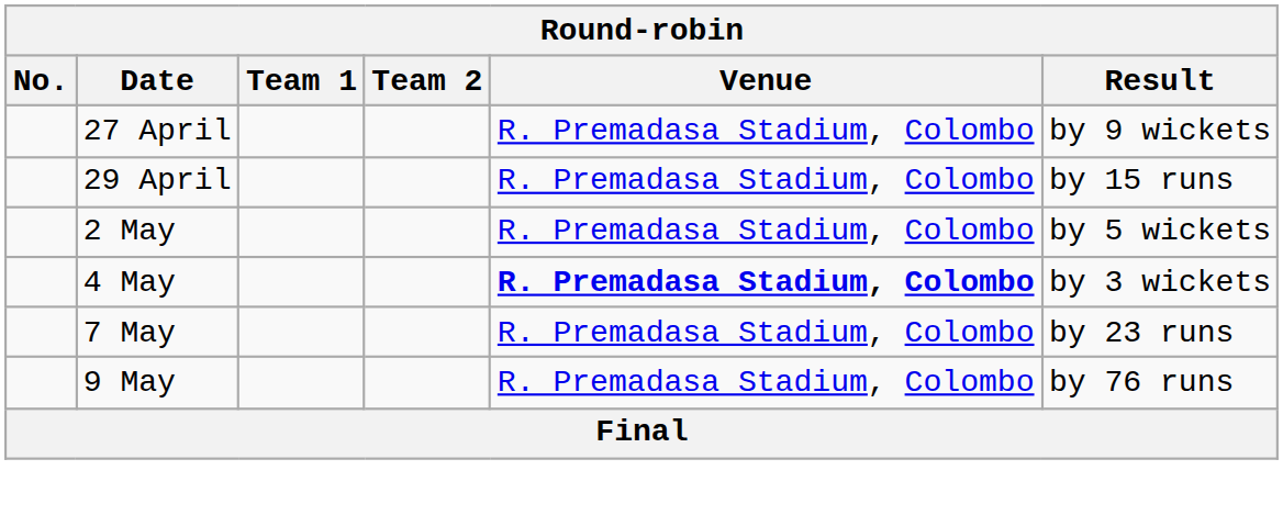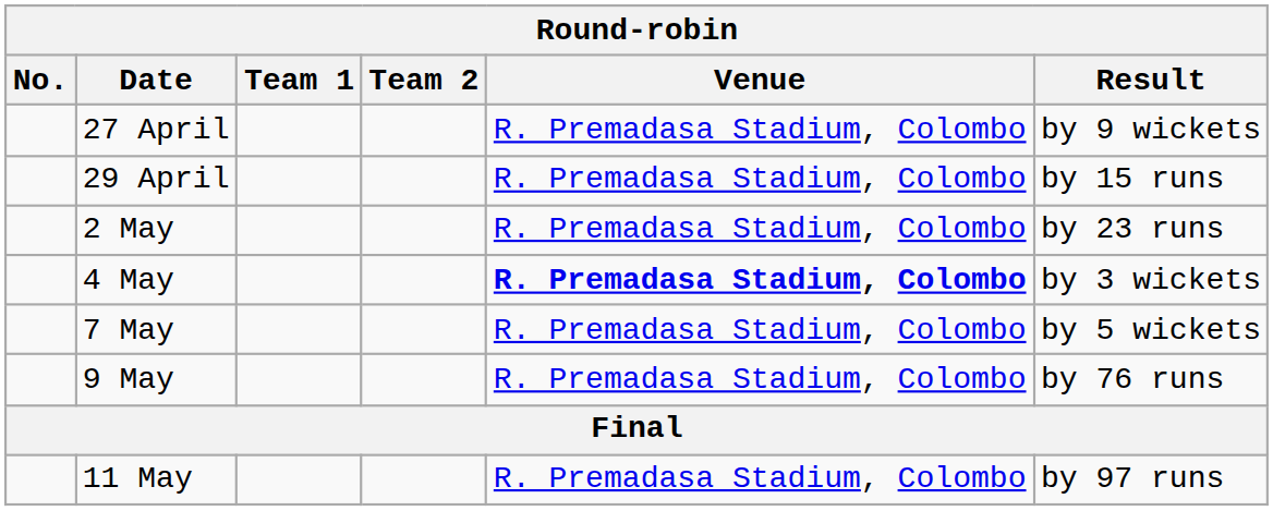 <table class="wikitable">
 <tr>
 <th colspan="6">Round-robin</th>
 </tr>
 <tr>
 <th>No.</th>
 <th>Date</th>
 <th>Team 1</th>
 <th>Team 2</th>
 <th>Venue</th>
 <th>Result</th>
 </tr>
 <tr>
 <td></td>
 <td>27 April</td>
 <td></td>
 <td></td>
 <td><a href='#'>R. Premadasa Stadium</a>, <a href='#'>Colombo</a></td>
 <td> by 9 wickets</td>
 </tr>
 <tr>
 <td></td>
 <td>29 April</td>
 <td></td>
 <td></td>
 <td><a href='#'>R. Premadasa Stadium</a>, <a href='#'>Colombo</a></td>
 <td> by 15 runs</td>
 </tr>
 <tr>
 <td></td>
 <td>2 May</td>
 <td></td>
 <td></td>
 <td><a href='#'>R. Premadasa Stadium</a>, <a href='#'>Colombo</a></td>
-<td> by 5 wickets</td>
+<td> by 23 runs</td>
 </tr>
 <tr>
 <td></td>
 <td>4 May</td>
 <td></td>
 <td></td>
 <td><strong><a href='#'>R. Premadasa Stadium</a>, <a href='#'>Colombo</a></strong></td>
 <td> by 3 wickets</td>
 </tr>
 <tr>
 <td></td>
 <td>7 May</td>
 <td></td>
 <td></td>
 <td><a href='#'>R. Premadasa Stadium</a>, <a href='#'>Colombo</a></td>
-<td> by 23 runs</td>
+<td> by 5 wickets</td>
 </tr>
 <tr>
 <td></td>
 <td>9 May</td>
 <td></td>
 <td></td>
 <td><a href='#'>R. Premadasa Stadium</a>, <a href='#'>Colombo</a></td>
 <td> by 76 runs</td>
 </tr>
 <tr>
 <th colspan="6">Final</th>
 </tr>
+<tr>
+<td></td>
+<td>11 May</td>
+<td></td>
+<td></td>
+<td><a href='#'>R. Premadasa Stadium</a>, <a href='#'>Colombo</a></td>
+<td> by 97 runs</td>
+</tr>
 </table>
